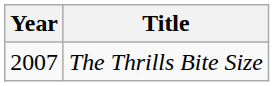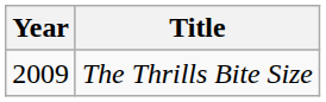 <table class="wikitable">
 <tr>
 <th>Year</th>
 <th>Title</th>
 </tr>
 <tr>
-<td>2007</td>
+<td>2009</td>
 <td><em>The Thrills Bite Size</em></td>
 </tr>
 </table>
